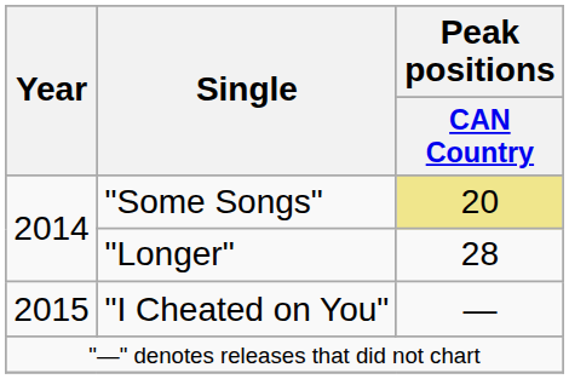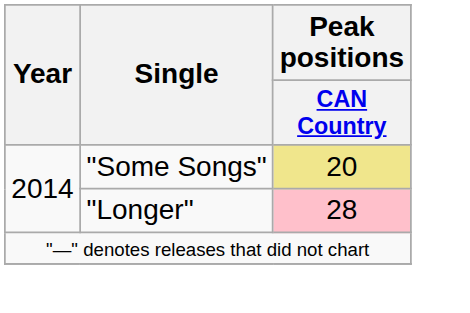 <table class="wikitable" style="text-align:center;">
 <tr>
 <th rowspan="2">Year</th>
 <th rowspan="2">Single</th>
 <th>Peak positions</th>
 </tr>
 <tr style="font-size:smaller;">
 <th width="65"><a href='#'>CAN Country</a><br></th>
 </tr>
 <tr>
 <td rowspan="2">2014</td>
 <td align="left">"Some Songs"</td>
 <td style="background: khaki;">20</td>
 </tr>
 <tr>
 <td align="left">"Longer"</td>
-<td>28</td>
-</tr>
-<tr>
-<td>2015</td>
-<td align="left">"I Cheated on You"</td>
-<td>—</td>
+<td style="background: pink;">28</td>
 </tr>
 <tr>
 <td colspan="3" style="font-size:8pt">"—" denotes releases that did not chart</td>
 </tr>
 <tr>
 </tr>
 </table>
